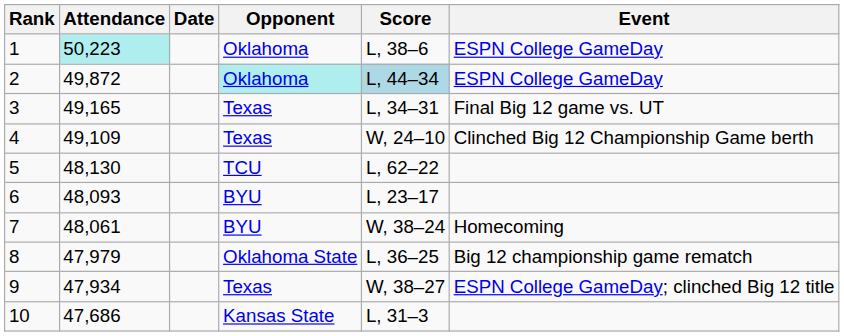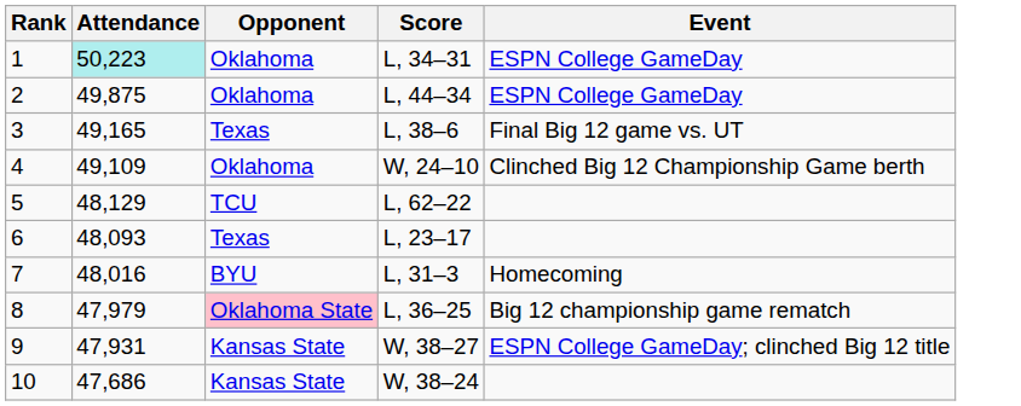 <table class="wikitable sortable">
 <tr>
 <th>Rank</th>
 <th>Attendance</th>
-<th>Date</th>
 <th>Opponent</th>
 <th>Score</th>
 <th>Event</th>
 </tr>
 <tr>
 <td>1</td>
 <td style="background: paleturquoise;">50,223</td>
-<td></td>
 <td><a href='#'>Oklahoma</a></td>
-<td>L, 38–6</td>
+<td>L, 34–31</td>
 <td><a href='#'>ESPN College GameDay</a></td>
 </tr>
 <tr>
 <td>2</td>
-<td>49,872</td>
-<td></td>
-<td style="background: paleturquoise;"><a href='#'>Oklahoma</a></td>
-<td style="background: lightblue;">L, 44–34</td>
+<td>49,875</td>
+<td><a href='#'>Oklahoma</a></td>
+<td>L, 44–34</td>
 <td><a href='#'>ESPN College GameDay</a></td>
 </tr>
 <tr>
 <td>3</td>
 <td>49,165</td>
-<td></td>
 <td><a href='#'>Texas</a></td>
-<td>L, 34–31</td>
+<td>L, 38–6</td>
 <td>Final Big 12 game vs. UT</td>
 </tr>
 <tr>
 <td>4</td>
 <td>49,109</td>
-<td></td>
-<td><a href='#'>Texas</a></td>
+<td><a href='#'>Oklahoma</a></td>
 <td>W, 24–10</td>
 <td>Clinched Big 12 Championship Game berth</td>
 </tr>
 <tr>
 <td>5</td>
-<td>48,130</td>
-<td></td>
+<td>48,129</td>
 <td><a href='#'>TCU</a></td>
 <td>L, 62–22</td>
 <td></td>
 </tr>
 <tr>
 <td>6</td>
 <td>48,093</td>
-<td></td>
-<td><a href='#'>BYU</a></td>
+<td><a href='#'>Texas</a></td>
 <td>L, 23–17</td>
 <td></td>
 </tr>
 <tr>
 <td>7</td>
-<td>48,061</td>
-<td></td>
+<td>48,016</td>
 <td><a href='#'>BYU</a></td>
-<td>W, 38–24</td>
+<td>L, 31–3</td>
 <td>Homecoming</td>
 </tr>
 <tr>
 <td>8</td>
 <td>47,979</td>
-<td></td>
-<td><a href='#'>Oklahoma State</a></td>
+<td style="background: pink;"><a href='#'>Oklahoma State</a></td>
 <td>L, 36–25</td>
 <td>Big 12 championship game rematch</td>
 </tr>
 <tr>
 <td>9</td>
-<td>47,934</td>
-<td></td>
-<td><a href='#'>Texas</a></td>
+<td>47,931</td>
+<td><a href='#'>Kansas State</a></td>
 <td>W, 38–27</td>
 <td><a href='#'>ESPN College GameDay</a>; clinched Big 12 title</td>
 </tr>
 <tr>
 <td>10</td>
 <td>47,686</td>
-<td></td>
 <td><a href='#'>Kansas State</a></td>
-<td>L, 31–3</td>
+<td>W, 38–24</td>
 <td></td>
 </tr>
 </table>
